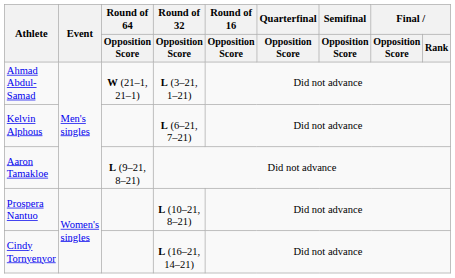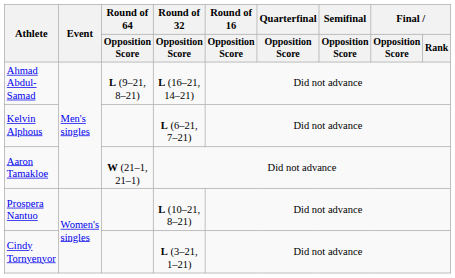 <table class=wikitable style="font-size:90%">
 <tr>
 <th rowspan=2>Athlete</th>
 <th rowspan=2>Event</th>
 <th>Round of 64</th>
 <th>Round of 32</th>
 <th>Round of 16</th>
 <th>Quarterfinal</th>
 <th>Semifinal</th>
 <th colspan=2>Final / </th>
 </tr>
 <tr style="font-size:95%">
 <th>Opposition<br>Score</th>
 <th>Opposition<br>Score</th>
 <th>Opposition<br>Score</th>
 <th>Opposition<br>Score</th>
 <th>Opposition<br>Score</th>
 <th>Opposition<br>Score</th>
 <th>Rank</th>
 </tr>
 <tr align=center>
 <td align=left><a href='#'>Ahmad Abdul-Samad</a></td>
 <td align=left rowspan=3><a href='#'>Men's singles</a></td>
-<td><br><strong>W</strong> (21–1, 21–1)</td>
-<td><br><strong>L</strong> (3–21, 1–21)</td>
+<td><br><strong>L</strong> (9–21, 8–21)</td>
+<td><br><strong>L</strong> (16–21, 14–21)</td>
 <td colspan="5">Did not advance</td>
 </tr>
 <tr align=center>
 <td align=left><a href='#'>Kelvin Alphous</a></td>
 <td></td>
 <td><br><strong>L</strong> (6–21, 7–21)</td>
 <td colspan="5">Did not advance</td>
 </tr>
 <tr align=center>
 <td align=left><a href='#'>Aaron Tamakloe</a></td>
-<td><br><strong>L</strong> (9–21, 8–21)</td>
+<td><br><strong>W</strong> (21–1, 21–1)</td>
 <td colspan="6">Did not advance</td>
 </tr>
 <tr align=center>
 <td align=left><a href='#'>Prospera Nantuo</a></td>
 <td align=left rowspan=2><a href='#'>Women's singles</a></td>
 <td></td>
 <td><br><strong>L</strong> (10–21, 8–21)</td>
 <td colspan="5">Did not advance</td>
 </tr>
 <tr align=center>
 <td align=left><a href='#'>Cindy Tornyenyor</a></td>
 <td></td>
-<td><br><strong>L</strong> (16–21, 14–21)</td>
+<td><br><strong>L</strong> (3–21, 1–21)</td>
 <td colspan="5">Did not advance</td>
 </tr>
 </table>
